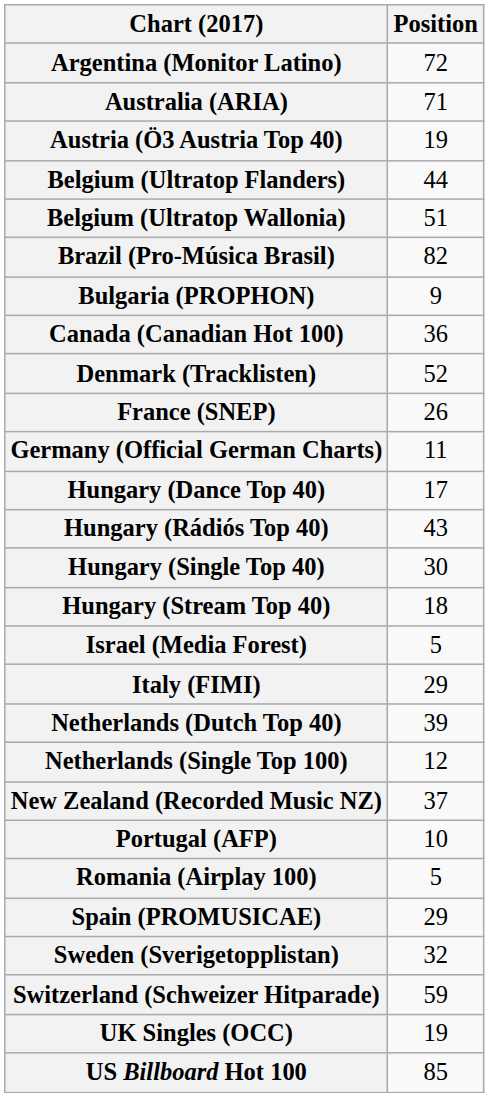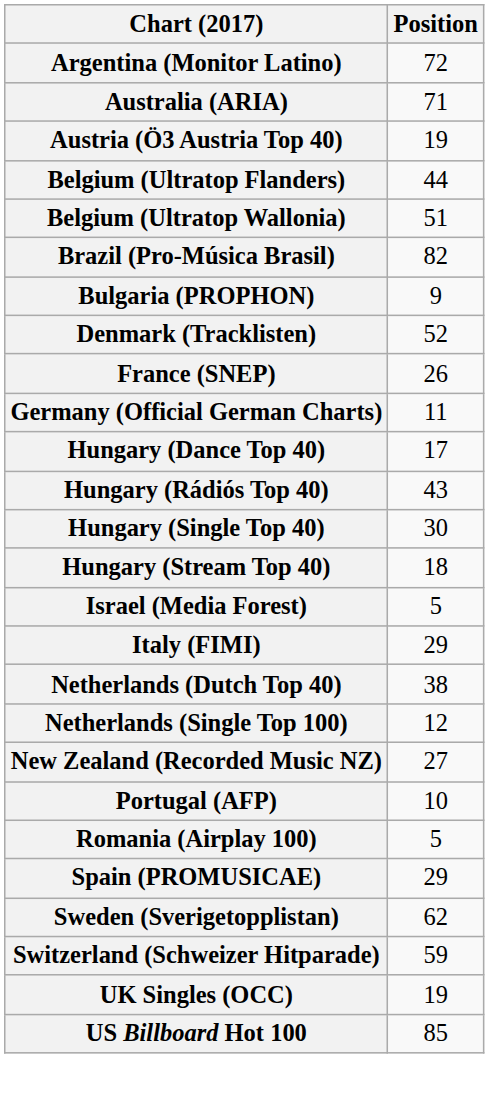 <table class="wikitable sortable plainrowheaders" style="text-align:center">
 <tr>
 <th scope="col">Chart (2017)</th>
 <th scope="col">Position</th>
 </tr>
 <tr>
 <th scope="row">Argentina (Monitor Latino)</th>
 <td>72</td>
 </tr>
 <tr>
 <th scope="row">Australia (ARIA)</th>
 <td>71</td>
 </tr>
 <tr>
 <th scope="row">Austria (Ö3 Austria Top 40)</th>
 <td>19</td>
 </tr>
 <tr>
 <th scope="row">Belgium (Ultratop Flanders)</th>
 <td>44</td>
 </tr>
 <tr>
 <th scope="row">Belgium (Ultratop Wallonia)</th>
 <td>51</td>
 </tr>
 <tr>
 <th scope="row">Brazil (Pro-Música Brasil)</th>
 <td>82</td>
 </tr>
 <tr>
 <th scope="row">Bulgaria (PROPHON)</th>
 <td>9</td>
-</tr>
-<tr>
-<th scope="row">Canada (Canadian Hot 100)</th>
-<td>36</td>
 </tr>
 <tr>
 <th scope="row">Denmark (Tracklisten)</th>
 <td>52</td>
 </tr>
 <tr>
 <th scope="row">France (SNEP)</th>
 <td>26</td>
 </tr>
 <tr>
 <th scope="row">Germany (Official German Charts)</th>
 <td>11</td>
 </tr>
 <tr>
 <th scope="row">Hungary (Dance Top 40)</th>
 <td>17</td>
 </tr>
 <tr>
 <th scope="row">Hungary (Rádiós Top 40)</th>
 <td>43</td>
 </tr>
 <tr>
 <th scope="row">Hungary (Single Top 40)</th>
 <td>30</td>
 </tr>
 <tr>
 <th scope="row">Hungary (Stream Top 40)</th>
 <td>18</td>
 </tr>
 <tr>
 <th scope="row">Israel (Media Forest)</th>
 <td>5</td>
 </tr>
 <tr>
 <th scope="row">Italy (FIMI)</th>
 <td>29</td>
 </tr>
 <tr>
 <th scope="row">Netherlands (Dutch Top 40)</th>
-<td>39</td>
+<td>38</td>
 </tr>
 <tr>
 <th scope="row">Netherlands (Single Top 100)</th>
 <td>12</td>
 </tr>
 <tr>
 <th scope="row">New Zealand (Recorded Music NZ)</th>
-<td>37</td>
+<td>27</td>
 </tr>
 <tr>
 <th scope="row">Portugal (AFP)</th>
 <td>10</td>
 </tr>
 <tr>
 <th scope="row">Romania (Airplay 100)</th>
 <td>5</td>
 </tr>
 <tr>
 <th scope="row">Spain (PROMUSICAE)</th>
 <td>29</td>
 </tr>
 <tr>
 <th scope="row">Sweden (Sverigetopplistan)</th>
-<td>32</td>
+<td>62</td>
 </tr>
 <tr>
 <th scope="row">Switzerland (Schweizer Hitparade)</th>
 <td>59</td>
 </tr>
 <tr>
 <th scope="row">UK Singles (OCC)</th>
 <td>19</td>
 </tr>
 <tr>
 <th scope="row">US <em>Billboard</em> Hot 100</th>
 <td>85</td>
 </tr>
 </table>
